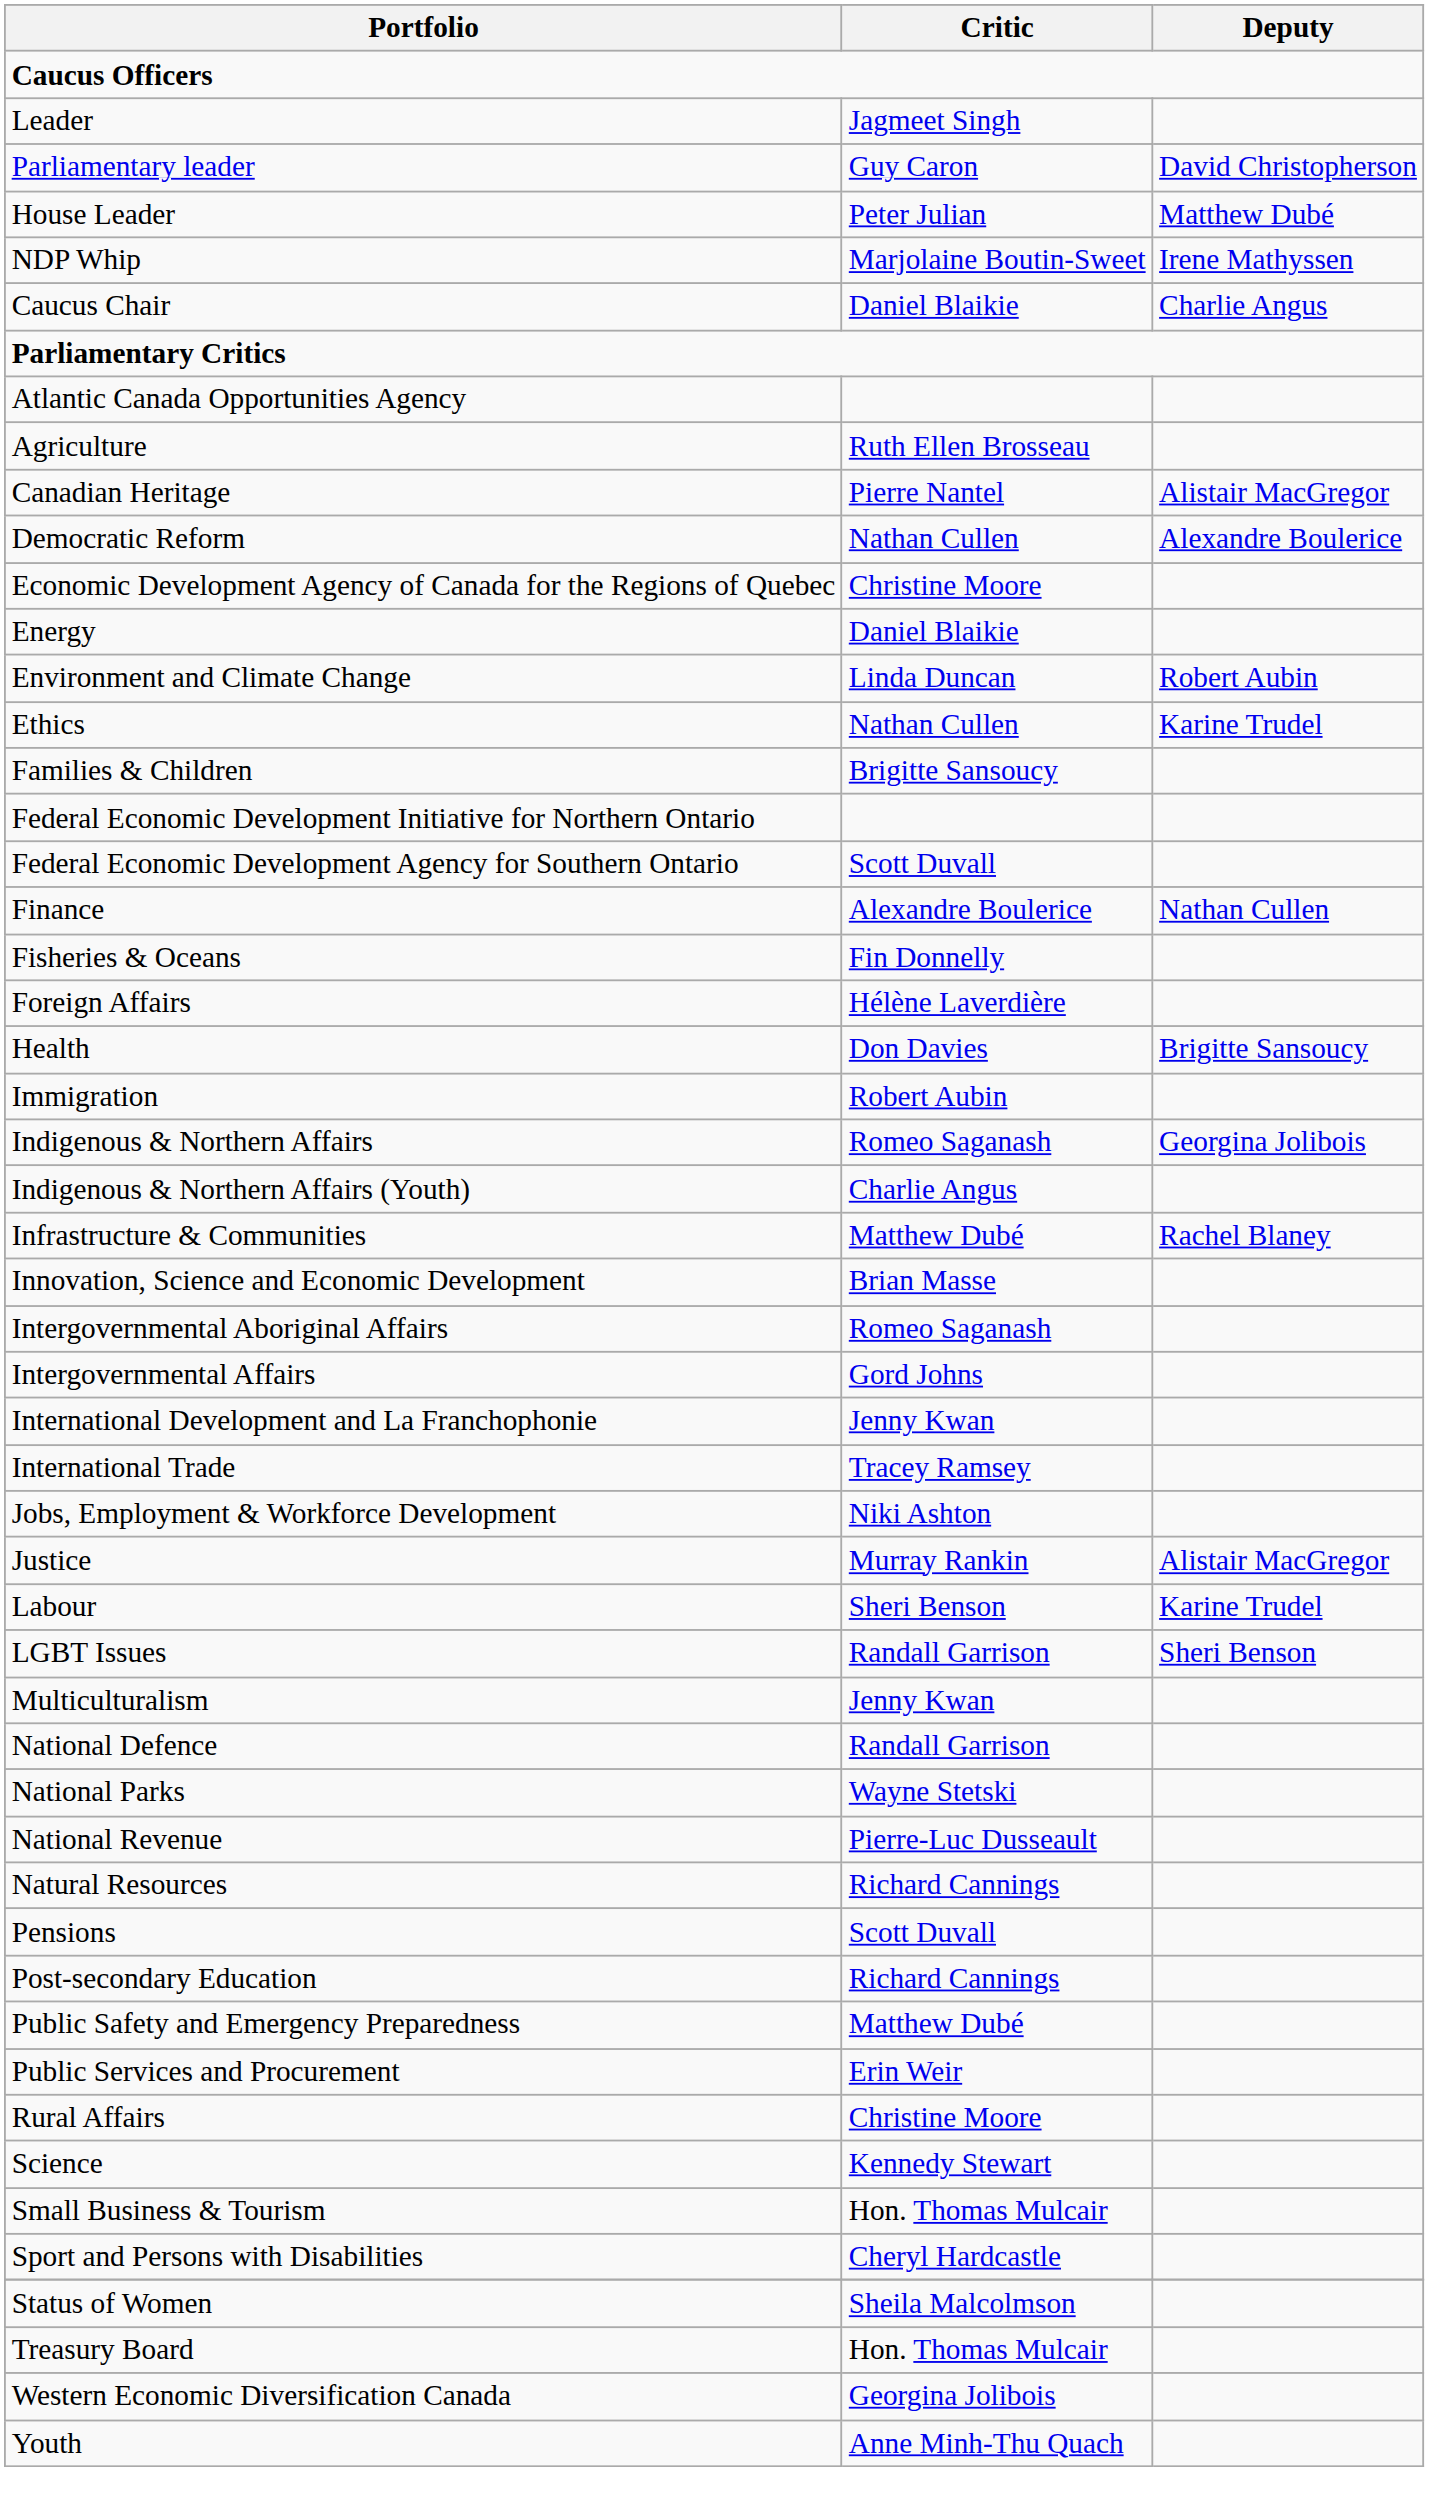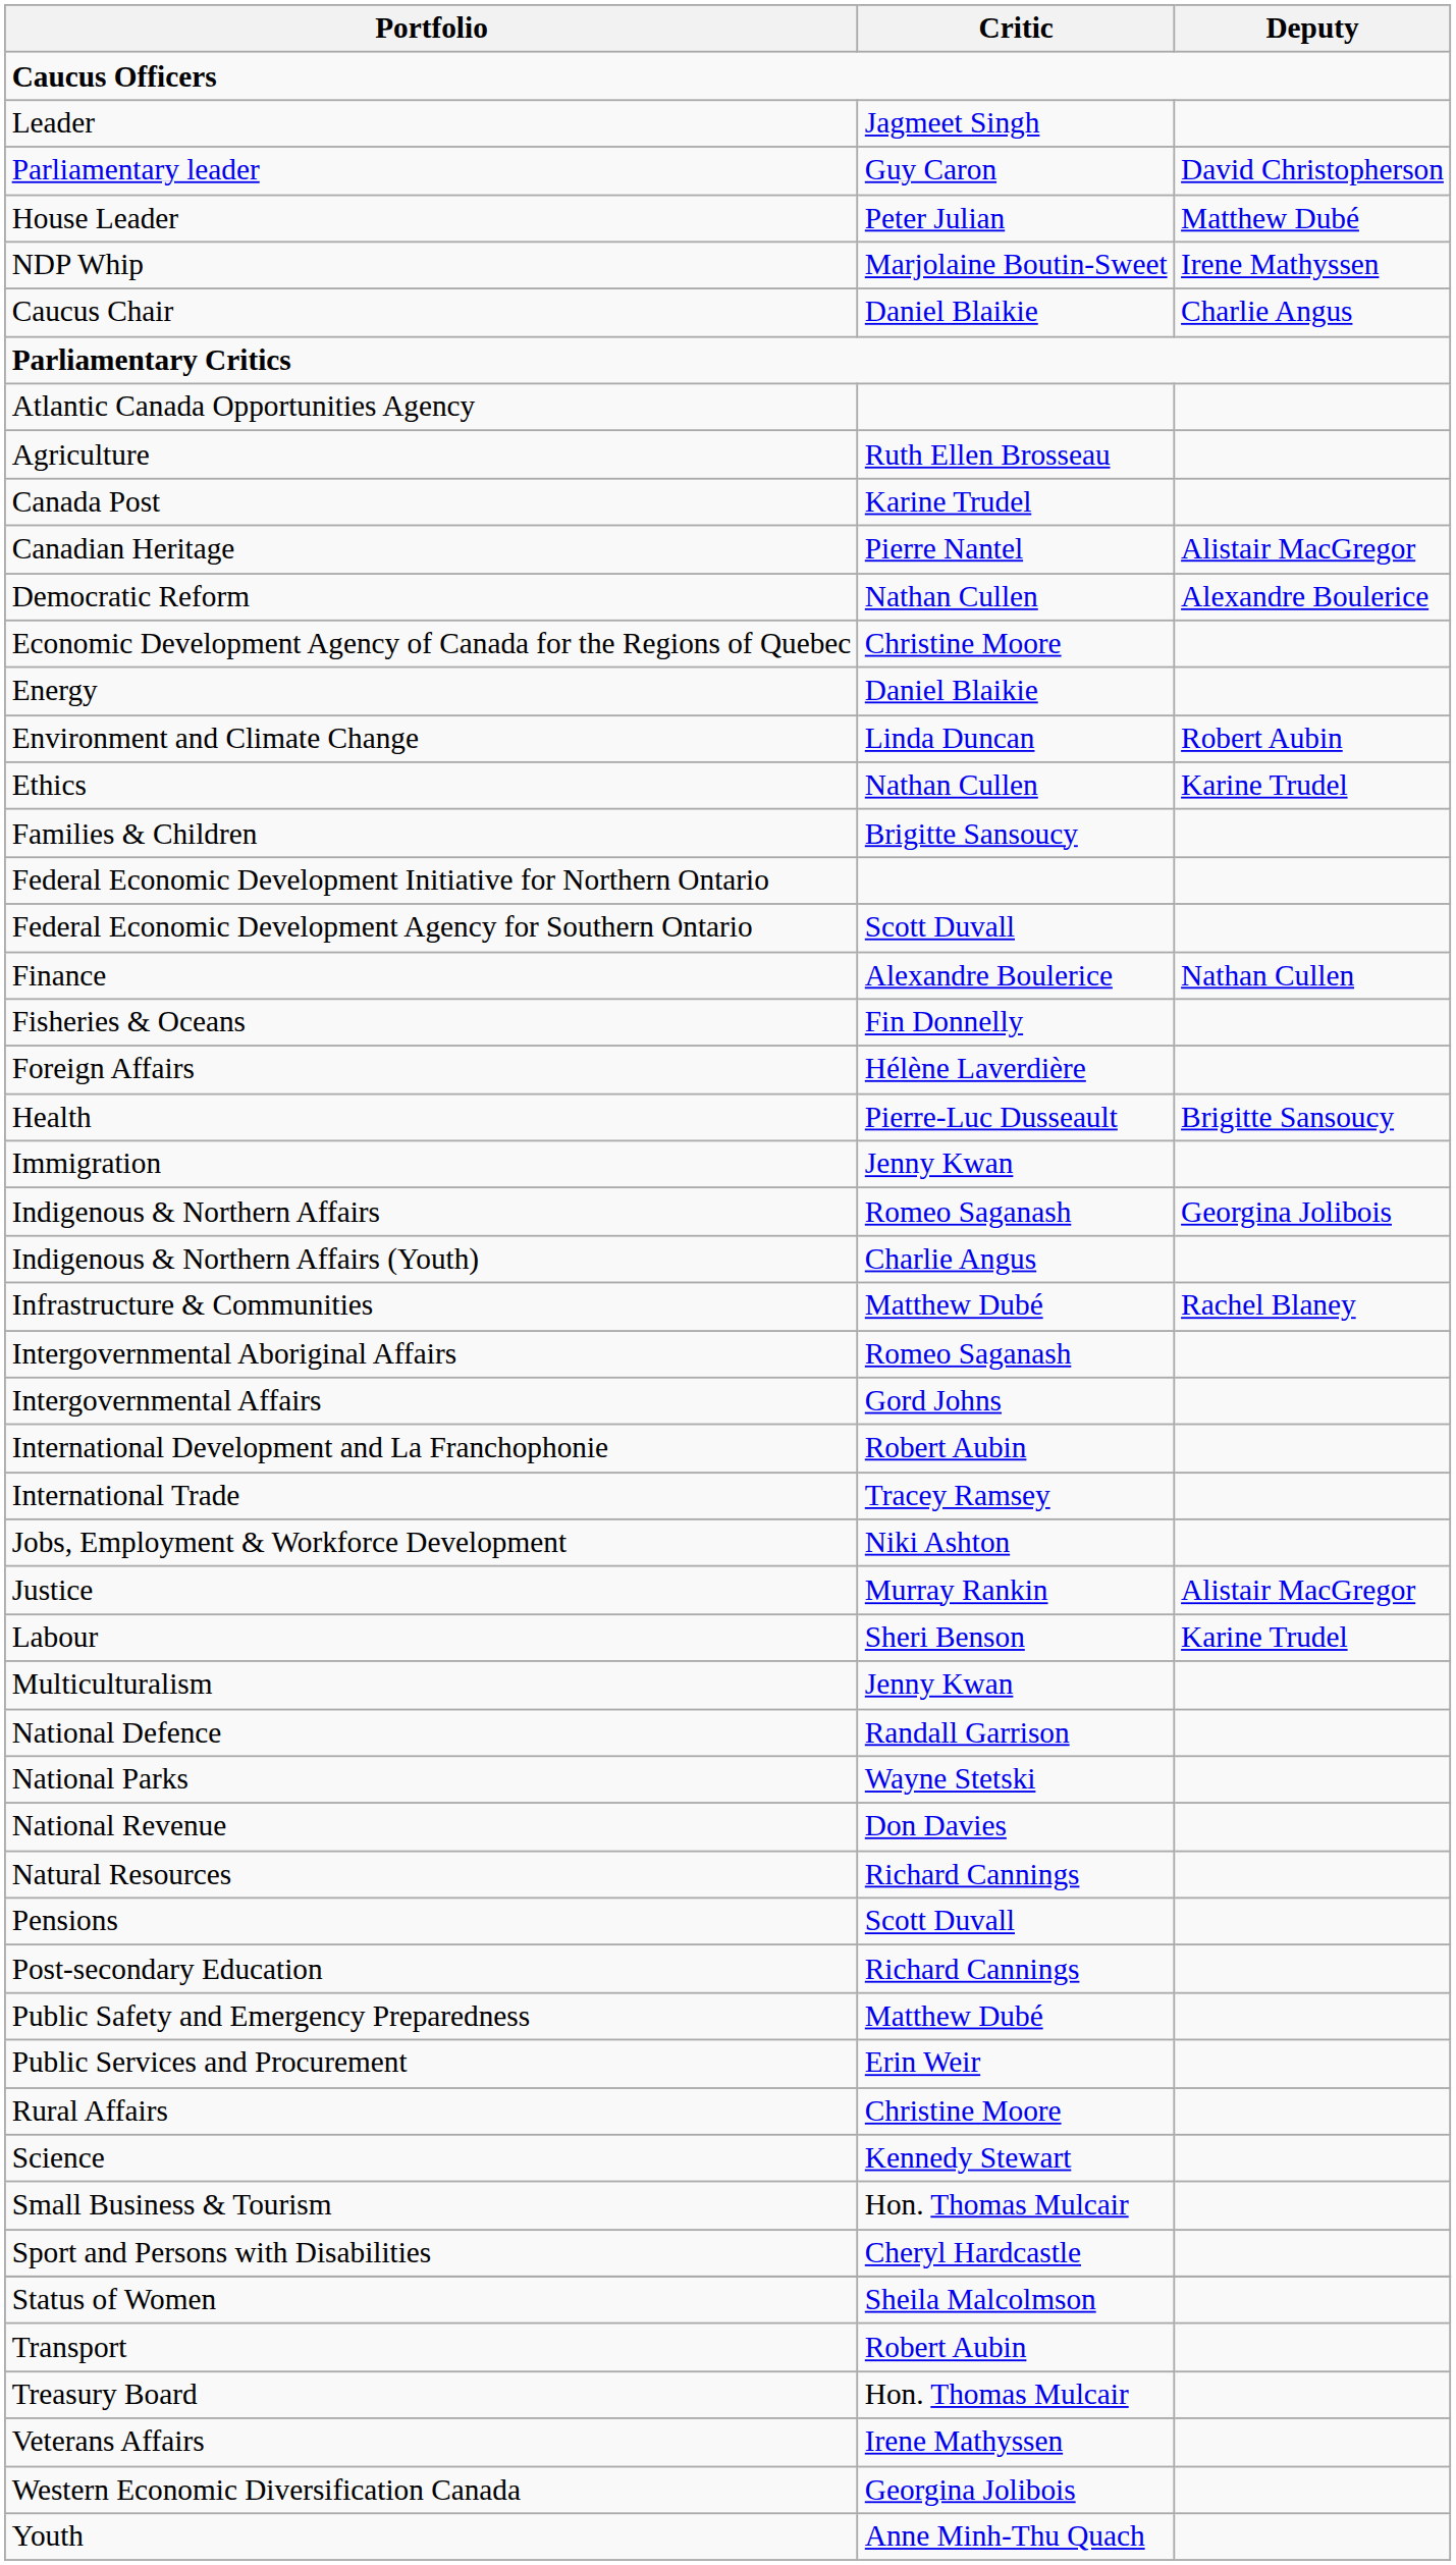 <table class="wikitable">
 <tr>
 <th>Portfolio</th>
 <th>Critic</th>
 <th>Deputy</th>
 </tr>
 <tr>
 <td colspan="3"><strong>Caucus Officers</strong></td>
 </tr>
 <tr>
 <td>Leader</td>
 <td><a href='#'>Jagmeet Singh</a></td>
 <td></td>
 </tr>
 <tr>
 <td><a href='#'>Parliamentary leader</a></td>
 <td><a href='#'>Guy Caron</a></td>
 <td><a href='#'>David Christopherson</a></td>
 </tr>
 <tr>
 <td>House Leader</td>
 <td><a href='#'>Peter Julian</a></td>
 <td><a href='#'>Matthew Dubé</a></td>
 </tr>
 <tr>
 <td>NDP Whip</td>
 <td><a href='#'>Marjolaine Boutin-Sweet</a></td>
 <td><a href='#'>Irene Mathyssen</a></td>
 </tr>
 <tr>
 <td>Caucus Chair</td>
 <td><a href='#'>Daniel Blaikie</a></td>
 <td><a href='#'>Charlie Angus</a></td>
 </tr>
 <tr>
 <td colspan="3"><strong>Parliamentary Critics</strong></td>
 </tr>
 <tr>
 <td>Atlantic Canada Opportunities Agency</td>
 <td></td>
 <td></td>
 </tr>
 <tr>
 <td>Agriculture</td>
 <td><a href='#'>Ruth Ellen Brosseau</a></td>
+<td></td>
+</tr>
+<tr>
+<td>Canada Post</td>
+<td><a href='#'>Karine Trudel</a></td>
 <td></td>
 </tr>
 <tr>
 <td>Canadian Heritage</td>
 <td><a href='#'>Pierre Nantel</a></td>
 <td><a href='#'>Alistair MacGregor</a></td>
 </tr>
 <tr>
 <td>Democratic Reform</td>
 <td><a href='#'>Nathan Cullen</a></td>
 <td><a href='#'>Alexandre Boulerice</a></td>
 </tr>
 <tr>
 <td>Economic Development Agency of Canada for the Regions of Quebec</td>
 <td><a href='#'>Christine Moore</a></td>
 <td></td>
 </tr>
 <tr>
 <td>Energy</td>
 <td><a href='#'>Daniel Blaikie</a></td>
 <td></td>
 </tr>
 <tr>
 <td>Environment and Climate Change</td>
 <td><a href='#'>Linda Duncan</a></td>
 <td><a href='#'>Robert Aubin</a></td>
 </tr>
 <tr>
 <td>Ethics</td>
 <td><a href='#'>Nathan Cullen</a></td>
 <td><a href='#'>Karine Trudel</a></td>
 </tr>
 <tr>
 <td>Families & Children</td>
 <td><a href='#'>Brigitte Sansoucy</a></td>
 <td></td>
 </tr>
 <tr>
 <td>Federal Economic Development Initiative for Northern Ontario</td>
 <td></td>
 <td></td>
 </tr>
 <tr>
 <td>Federal Economic Development Agency for Southern Ontario</td>
 <td><a href='#'>Scott Duvall</a></td>
 <td></td>
 </tr>
 <tr>
 <td>Finance</td>
 <td><a href='#'>Alexandre Boulerice</a></td>
 <td><a href='#'>Nathan Cullen</a></td>
 </tr>
 <tr>
 <td>Fisheries & Oceans</td>
 <td><a href='#'>Fin Donnelly</a></td>
 <td></td>
 </tr>
 <tr>
 <td>Foreign Affairs</td>
 <td><a href='#'>Hélène Laverdière</a></td>
 <td></td>
 </tr>
 <tr>
 <td>Health</td>
-<td><a href='#'>Don Davies</a></td>
+<td><a href='#'>Pierre-Luc Dusseault</a></td>
 <td><a href='#'>Brigitte Sansoucy</a></td>
 </tr>
 <tr>
 <td>Immigration</td>
-<td><a href='#'>Robert Aubin</a></td>
+<td><a href='#'>Jenny Kwan</a></td>
 <td></td>
 </tr>
 <tr>
 <td>Indigenous & Northern Affairs</td>
 <td><a href='#'>Romeo Saganash</a></td>
 <td><a href='#'>Georgina Jolibois</a></td>
 </tr>
 <tr>
 <td>Indigenous & Northern Affairs (Youth)</td>
 <td><a href='#'>Charlie Angus</a></td>
 <td></td>
 </tr>
 <tr>
 <td>Infrastructure & Communities</td>
 <td><a href='#'>Matthew Dubé</a></td>
 <td><a href='#'>Rachel Blaney</a></td>
 </tr>
 <tr>
-<td>Innovation, Science and Economic Development</td>
-<td><a href='#'>Brian Masse</a></td>
-<td></td>
-</tr>
-<tr>
 <td>Intergovernmental Aboriginal Affairs</td>
 <td><a href='#'>Romeo Saganash</a></td>
 <td></td>
 </tr>
 <tr>
 <td>Intergovernmental Affairs</td>
 <td><a href='#'>Gord Johns</a></td>
 <td></td>
 </tr>
 <tr>
 <td>International Development and La Franchophonie</td>
-<td><a href='#'>Jenny Kwan</a></td>
+<td><a href='#'>Robert Aubin</a></td>
 <td></td>
 </tr>
 <tr>
 <td>International Trade</td>
 <td><a href='#'>Tracey Ramsey</a></td>
 <td></td>
 </tr>
 <tr>
 <td>Jobs, Employment & Workforce Development</td>
 <td><a href='#'>Niki Ashton</a></td>
 <td></td>
 </tr>
 <tr>
 <td>Justice</td>
 <td><a href='#'>Murray Rankin</a></td>
 <td><a href='#'>Alistair MacGregor</a></td>
 </tr>
 <tr>
 <td>Labour</td>
 <td><a href='#'>Sheri Benson</a></td>
 <td><a href='#'>Karine Trudel</a></td>
 </tr>
 <tr>
-<td>LGBT Issues</td>
-<td><a href='#'>Randall Garrison</a></td>
-<td><a href='#'>Sheri Benson</a></td>
-</tr>
-<tr>
 <td>Multiculturalism</td>
 <td><a href='#'>Jenny Kwan</a></td>
 <td></td>
 </tr>
 <tr>
 <td>National Defence</td>
 <td><a href='#'>Randall Garrison</a></td>
 <td></td>
 </tr>
 <tr>
 <td>National Parks</td>
 <td><a href='#'>Wayne Stetski</a></td>
 <td></td>
 </tr>
 <tr>
 <td>National Revenue</td>
-<td><a href='#'>Pierre-Luc Dusseault</a></td>
+<td><a href='#'>Don Davies</a></td>
 <td></td>
 </tr>
 <tr>
 <td>Natural Resources</td>
 <td><a href='#'>Richard Cannings</a></td>
 <td></td>
 </tr>
 <tr>
 <td>Pensions</td>
 <td><a href='#'>Scott Duvall</a></td>
 <td></td>
 </tr>
 <tr>
 <td>Post-secondary Education</td>
 <td><a href='#'>Richard Cannings</a></td>
 <td></td>
 </tr>
 <tr>
 <td>Public Safety and Emergency Preparedness</td>
 <td><a href='#'>Matthew Dubé</a></td>
 <td></td>
 </tr>
 <tr>
 <td>Public Services and Procurement</td>
 <td><a href='#'>Erin Weir</a></td>
 <td></td>
 </tr>
 <tr>
 <td>Rural Affairs</td>
 <td><a href='#'>Christine Moore</a></td>
 <td></td>
 </tr>
 <tr>
 <td>Science</td>
 <td><a href='#'>Kennedy Stewart</a></td>
 <td></td>
 </tr>
 <tr>
 <td>Small Business & Tourism</td>
 <td>Hon. <a href='#'>Thomas Mulcair</a></td>
 <td></td>
 </tr>
 <tr>
 <td>Sport and Persons with Disabilities</td>
 <td><a href='#'>Cheryl Hardcastle</a></td>
 <td></td>
 </tr>
 <tr>
 </tr>
 <tr>
 <td>Status of Women</td>
 <td><a href='#'>Sheila Malcolmson</a></td>
 <td></td>
 </tr>
 <tr>
+<td>Transport</td>
+<td><a href='#'>Robert Aubin</a></td>
+<td></td>
+</tr>
+<tr>
 <td>Treasury Board</td>
 <td>Hon. <a href='#'>Thomas Mulcair</a></td>
+<td></td>
+</tr>
+<tr>
+<td>Veterans Affairs</td>
+<td><a href='#'>Irene Mathyssen</a></td>
 <td></td>
 </tr>
 <tr>
 <td>Western Economic Diversification Canada</td>
 <td><a href='#'>Georgina Jolibois</a></td>
 <td></td>
 </tr>
 <tr>
 <td>Youth</td>
 <td><a href='#'>Anne Minh-Thu Quach</a></td>
 <td></td>
 </tr>
 </table>
